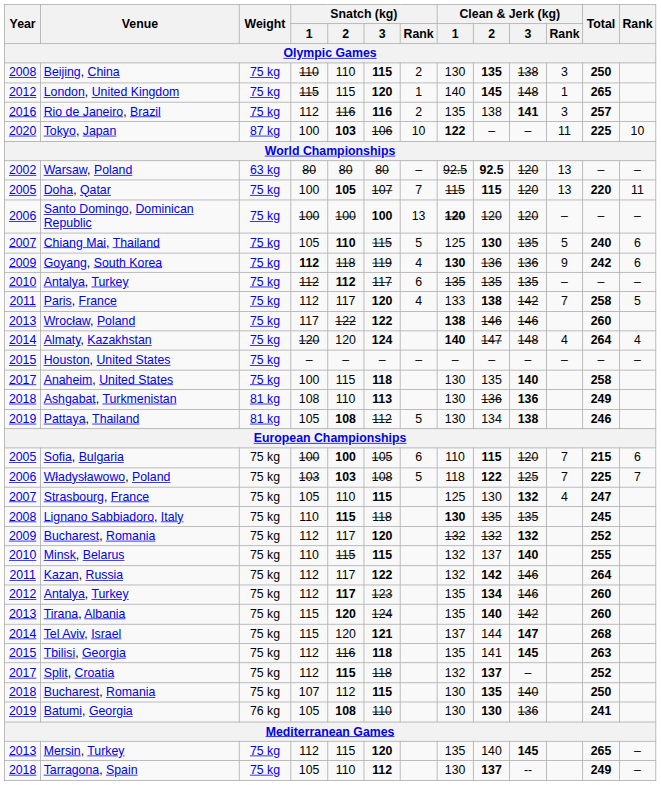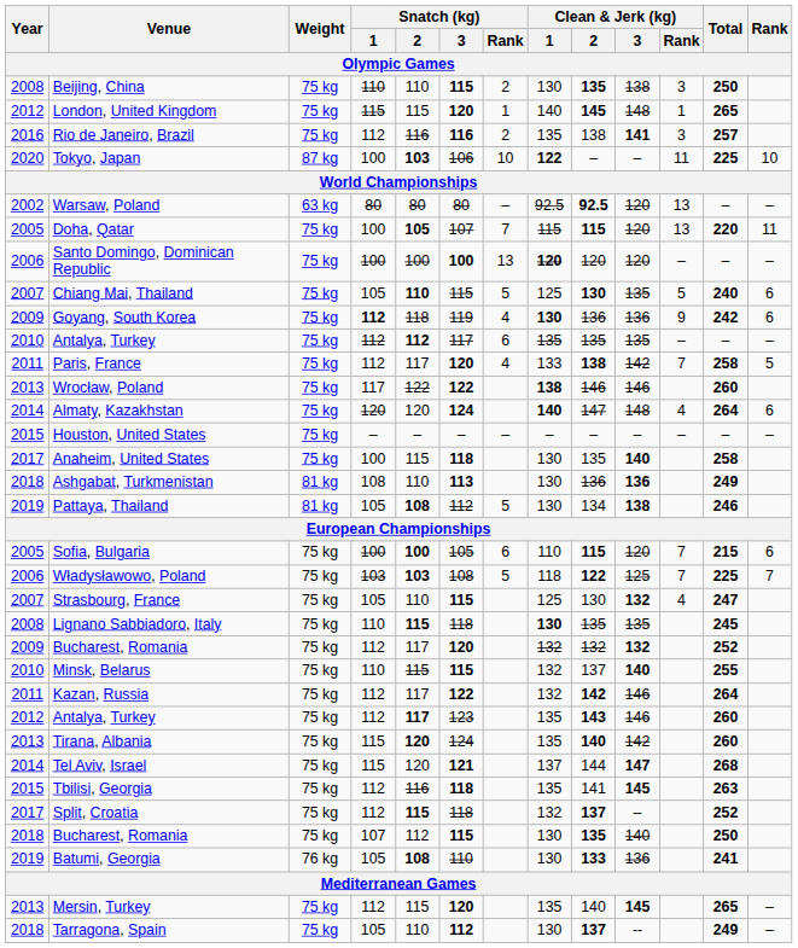 <table class="wikitable" style="text-align:center;">
 <tr>
 <th rowspan=2 width=40>Year</th>
 <th rowspan=2 width=250>Venue</th>
 <th rowspan=2 width=60>Weight</th>
 <th colspan=4>Snatch (kg)</th>
 <th colspan=4>Clean & Jerk (kg)</th>
 <th rowspan=2 width=40>Total</th>
 <th rowspan=2 width=40>Rank</th>
 </tr>
 <tr>
 <th width=40>1</th>
 <th width=40>2</th>
 <th width=40>3</th>
 <th width=40>Rank</th>
 <th width=40>1</th>
 <th width=40>2</th>
 <th width=40>3</th>
 <th width=40>Rank</th>
 </tr>
 <tr>
 <th colspan=13><a href='#'>Olympic Games</a></th>
 </tr>
 <tr>
 <td><a href='#'>2008</a></td>
 <td align=left> <a href='#'>Beijing</a>, <a href='#'>China</a></td>
 <td><a href='#'>75 kg</a></td>
 <td><s>110</s></td>
 <td>110</td>
 <td><strong>115</strong></td>
 <td>2</td>
 <td>130</td>
 <td><strong>135</strong></td>
 <td><s>138</s></td>
 <td>3</td>
 <td><strong>250</strong></td>
 <td><strong></strong></td>
 </tr>
 <tr>
 <td><a href='#'>2012</a></td>
 <td align=left> <a href='#'>London</a>, <a href='#'>United Kingdom</a></td>
 <td><a href='#'>75 kg</a></td>
 <td><s>115</s></td>
 <td>115</td>
 <td><strong>120</strong></td>
 <td>1</td>
 <td>140</td>
 <td><strong>145</strong></td>
 <td><s>148</s></td>
 <td>1</td>
 <td><strong>265</strong></td>
 <td><strong></strong></td>
 </tr>
 <tr>
 <td><a href='#'>2016</a></td>
 <td align=left> <a href='#'>Rio de Janeiro</a>, <a href='#'>Brazil</a></td>
 <td><a href='#'>75 kg</a></td>
 <td>112</td>
 <td><s>116</s></td>
 <td><strong>116</strong></td>
 <td>2</td>
 <td>135</td>
 <td>138</td>
 <td><strong>141</strong></td>
 <td>3</td>
 <td><strong>257</strong></td>
 <td><strong></strong></td>
 </tr>
 <tr>
 <td><a href='#'>2020</a></td>
 <td align=left> <a href='#'>Tokyo</a>, <a href='#'>Japan</a></td>
 <td><a href='#'>87 kg</a></td>
 <td>100</td>
 <td><strong>103</strong></td>
 <td><s>106</s></td>
 <td>10</td>
 <td><strong>122</strong></td>
 <td>–</td>
 <td>–</td>
 <td>11</td>
 <td><strong>225</strong></td>
 <td>10</td>
 </tr>
 <tr>
 <th colspan=13><a href='#'>World Championships</a></th>
 </tr>
 <tr>
 <td><a href='#'>2002</a></td>
 <td align=left> <a href='#'>Warsaw</a>, <a href='#'>Poland</a></td>
 <td><a href='#'>63 kg</a></td>
 <td><s>80</s></td>
 <td><s>80</s></td>
 <td><s>80</s></td>
 <td>–</td>
 <td><s>92.5</s></td>
 <td><strong>92.5</strong></td>
 <td><s>120</s></td>
 <td>13</td>
 <td>–</td>
 <td>–</td>
 </tr>
 <tr>
 <td><a href='#'>2005</a></td>
 <td align=left> <a href='#'>Doha</a>, <a href='#'>Qatar</a></td>
 <td><a href='#'>75 kg</a></td>
 <td>100</td>
 <td><strong>105</strong></td>
 <td><s>107</s></td>
 <td>7</td>
 <td><s>115</s></td>
 <td><strong>115</strong></td>
 <td><s>120</s></td>
 <td>13</td>
 <td><strong>220</strong></td>
 <td>11</td>
 </tr>
 <tr>
 <td><a href='#'>2006</a></td>
 <td align=left> <a href='#'>Santo Domingo</a>, <a href='#'>Dominican Republic</a></td>
 <td><a href='#'>75 kg</a></td>
 <td><s>100</s></td>
 <td><s>100</s></td>
 <td><strong>100</strong></td>
 <td>13</td>
 <td><strong><s>120</s></strong></td>
 <td><s>120</s></td>
 <td><s>120</s></td>
 <td>–</td>
 <td>–</td>
 <td>–</td>
 </tr>
 <tr>
 <td><a href='#'>2007</a></td>
 <td align=left> <a href='#'>Chiang Mai</a>, <a href='#'>Thailand</a></td>
 <td><a href='#'>75 kg</a></td>
 <td>105</td>
 <td><strong>110</strong></td>
 <td><s>115</s></td>
 <td>5</td>
 <td>125</td>
 <td><strong>130</strong></td>
 <td><s>135</s></td>
 <td>5</td>
 <td><strong>240</strong></td>
 <td>6</td>
 </tr>
 <tr>
 <td><a href='#'>2009</a></td>
 <td align=left> <a href='#'>Goyang</a>, <a href='#'>South Korea</a></td>
 <td><a href='#'>75 kg</a></td>
 <td><strong>112</strong></td>
 <td><s>118</s></td>
 <td><s>119</s></td>
 <td>4</td>
 <td><strong>130</strong></td>
 <td><s>136</s></td>
 <td><s>136</s></td>
 <td>9</td>
 <td><strong>242</strong></td>
 <td>6</td>
 </tr>
 <tr>
 <td><a href='#'>2010</a></td>
 <td align=left> <a href='#'>Antalya</a>, <a href='#'>Turkey</a></td>
 <td><a href='#'>75 kg</a></td>
 <td><s>112</s></td>
 <td><strong>112</strong></td>
 <td><s>117</s></td>
 <td>6</td>
 <td><s>135</s></td>
 <td><s>135</s></td>
 <td><s>135</s></td>
 <td>–</td>
 <td>–</td>
 <td>–</td>
 </tr>
 <tr>
 <td><a href='#'>2011</a></td>
 <td align=left> <a href='#'>Paris</a>, <a href='#'>France</a></td>
 <td><a href='#'>75 kg</a></td>
 <td>112</td>
 <td>117</td>
 <td><strong>120</strong></td>
 <td>4</td>
 <td>133</td>
 <td><strong>138</strong></td>
 <td><s>142</s></td>
 <td>7</td>
 <td><strong>258</strong></td>
 <td>5</td>
 </tr>
 <tr>
 <td><a href='#'>2013</a></td>
 <td align=left> <a href='#'>Wrocław</a>, <a href='#'>Poland</a></td>
 <td><a href='#'>75 kg</a></td>
 <td>117</td>
 <td><s>122</s></td>
 <td><strong>122</strong></td>
 <td></td>
 <td><strong>138</strong></td>
 <td><s>146</s></td>
 <td><s>146</s></td>
 <td></td>
 <td><strong>260</strong></td>
 <td></td>
 </tr>
 <tr>
 <td><a href='#'>2014</a></td>
 <td align=left> <a href='#'>Almaty</a>, <a href='#'>Kazakhstan</a></td>
 <td><a href='#'>75 kg</a></td>
 <td><s>120</s></td>
 <td>120</td>
 <td><strong>124</strong></td>
 <td></td>
 <td><strong>140</strong></td>
 <td><s>147</s></td>
 <td><s>148</s></td>
 <td>4</td>
 <td><strong>264</strong></td>
-<td>4</td>
+<td>6</td>
 </tr>
 <tr>
 <td><a href='#'>2015</a></td>
 <td align=left> <a href='#'>Houston</a>, <a href='#'>United States</a></td>
 <td><a href='#'>75 kg</a></td>
 <td>–</td>
 <td>–</td>
 <td>–</td>
 <td>–</td>
 <td>–</td>
 <td>–</td>
 <td>–</td>
 <td>–</td>
 <td>–</td>
 <td>–</td>
 </tr>
 <tr>
 <td><a href='#'>2017</a></td>
 <td align=left> <a href='#'>Anaheim</a>, <a href='#'>United States</a></td>
 <td><a href='#'>75 kg</a></td>
 <td>100</td>
 <td>115</td>
 <td><strong>118</strong></td>
 <td></td>
 <td>130</td>
 <td>135</td>
 <td><strong>140</strong></td>
 <td></td>
 <td><strong>258</strong></td>
 <td></td>
 </tr>
 <tr>
 <td><a href='#'>2018</a></td>
 <td align=left> <a href='#'>Ashgabat</a>, <a href='#'>Turkmenistan</a></td>
 <td><a href='#'>81 kg</a></td>
 <td>108</td>
 <td>110</td>
 <td><strong>113</strong></td>
 <td></td>
 <td>130</td>
 <td><s>136</s></td>
 <td><strong>136</strong></td>
 <td></td>
 <td><strong>249</strong></td>
 <td></td>
 </tr>
 <tr>
 <td><a href='#'>2019</a></td>
 <td align=left> <a href='#'>Pattaya</a>, <a href='#'>Thailand</a></td>
 <td><a href='#'>81 kg</a></td>
 <td>105</td>
 <td><strong>108</strong></td>
 <td><s>112</s></td>
 <td>5</td>
 <td>130</td>
 <td>134</td>
 <td><strong>138</strong></td>
 <td></td>
 <td><strong>246</strong></td>
 <td></td>
 </tr>
 <tr>
 <th colspan=13><a href='#'>European Championships</a></th>
 </tr>
 <tr>
 <td><a href='#'>2005</a></td>
 <td align=left> <a href='#'>Sofia</a>, <a href='#'>Bulgaria</a></td>
 <td>75 kg</td>
 <td><s>100</s></td>
 <td><strong>100</strong></td>
 <td><s>105</s></td>
 <td>6</td>
 <td>110</td>
 <td><strong>115</strong></td>
 <td><s>120</s></td>
 <td>7</td>
 <td><strong>215</strong></td>
 <td>6</td>
 </tr>
 <tr>
 <td><a href='#'>2006</a></td>
 <td align=left> <a href='#'>Władysławowo</a>, <a href='#'>Poland</a></td>
 <td>75 kg</td>
 <td><s>103</s></td>
 <td><strong>103</strong></td>
 <td><s>108</s></td>
 <td>5</td>
 <td>118</td>
 <td><strong>122</strong></td>
 <td><s>125</s></td>
 <td>7</td>
 <td><strong>225</strong></td>
 <td>7</td>
 </tr>
 <tr>
 <td><a href='#'>2007</a></td>
 <td align=left> <a href='#'>Strasbourg</a>, <a href='#'>France</a></td>
 <td>75 kg</td>
 <td>105</td>
 <td>110</td>
 <td><strong>115</strong></td>
 <td></td>
 <td>125</td>
 <td>130</td>
 <td><strong>132</strong></td>
 <td>4</td>
 <td><strong>247</strong></td>
 <td></td>
 </tr>
 <tr>
 <td><a href='#'>2008</a></td>
 <td align=left> <a href='#'>Lignano Sabbiadoro</a>, <a href='#'>Italy</a></td>
 <td>75 kg</td>
 <td>110</td>
 <td><strong>115</strong></td>
 <td><s>118</s></td>
 <td></td>
 <td><strong>130</strong></td>
 <td><s>135</s></td>
 <td><s>135</s></td>
 <td></td>
 <td><strong>245</strong></td>
 <td></td>
 </tr>
 <tr>
 <td><a href='#'>2009</a></td>
 <td align=left> <a href='#'>Bucharest</a>, <a href='#'>Romania</a></td>
 <td>75 kg</td>
 <td>112</td>
 <td>117</td>
 <td><strong>120</strong></td>
 <td></td>
 <td><s>132</s></td>
 <td><s>132</s></td>
 <td><strong>132</strong></td>
 <td></td>
 <td><strong>252</strong></td>
 <td></td>
 </tr>
 <tr>
 <td><a href='#'>2010</a></td>
 <td align=left> <a href='#'>Minsk</a>, <a href='#'>Belarus</a></td>
 <td>75 kg</td>
 <td>110</td>
 <td><s>115</s></td>
 <td><strong>115</strong></td>
 <td></td>
 <td>132</td>
 <td>137</td>
 <td><strong>140</strong></td>
 <td></td>
 <td><strong>255</strong></td>
 <td></td>
 </tr>
 <tr>
 <td><a href='#'>2011</a></td>
 <td align=left> <a href='#'>Kazan</a>, <a href='#'>Russia</a></td>
 <td>75 kg</td>
 <td>112</td>
 <td>117</td>
 <td><strong>122</strong></td>
 <td></td>
 <td>132</td>
 <td><strong>142</strong></td>
 <td><s>146</s></td>
 <td></td>
 <td><strong>264</strong></td>
 <td></td>
 </tr>
 <tr>
 <td><a href='#'>2012</a></td>
 <td align=left> <a href='#'>Antalya</a>, <a href='#'>Turkey</a></td>
 <td>75 kg</td>
 <td>112</td>
 <td><strong>117</strong></td>
 <td><s>123</s></td>
 <td></td>
 <td>135</td>
-<td><strong>134</strong></td>
+<td><strong>143</strong></td>
 <td><s>146</s></td>
 <td></td>
 <td><strong>260</strong></td>
 <td></td>
 </tr>
 <tr>
 <td><a href='#'>2013</a></td>
 <td align=left> <a href='#'>Tirana</a>, <a href='#'>Albania</a></td>
 <td>75 kg</td>
 <td>115</td>
 <td><strong>120</strong></td>
 <td><s>124</s></td>
 <td></td>
 <td>135</td>
 <td><strong>140</strong></td>
 <td><s>142</s></td>
 <td></td>
 <td><strong>260</strong></td>
 <td></td>
 </tr>
 <tr>
 <td><a href='#'>2014</a></td>
 <td align=left> <a href='#'>Tel Aviv</a>, <a href='#'>Israel</a></td>
 <td>75 kg</td>
 <td>115</td>
 <td>120</td>
 <td><strong>121</strong></td>
 <td></td>
 <td>137</td>
 <td>144</td>
 <td><strong>147</strong></td>
 <td></td>
 <td><strong>268</strong></td>
 <td></td>
 </tr>
 <tr>
 <td><a href='#'>2015</a></td>
 <td align=left> <a href='#'>Tbilisi</a>, <a href='#'>Georgia</a></td>
 <td>75 kg</td>
 <td>112</td>
 <td><s>116</s></td>
 <td><strong>118</strong></td>
 <td></td>
 <td>135</td>
 <td>141</td>
 <td><strong>145</strong></td>
 <td></td>
 <td><strong>263</strong></td>
 <td></td>
 </tr>
 <tr>
 <td><a href='#'>2017</a></td>
 <td align=left> <a href='#'>Split</a>, <a href='#'>Croatia</a></td>
 <td>75 kg</td>
 <td>112</td>
 <td><strong>115</strong></td>
 <td><s>118</s></td>
 <td></td>
 <td>132</td>
 <td><strong>137</strong></td>
 <td>–</td>
 <td></td>
 <td><strong>252</strong></td>
 <td></td>
 </tr>
 <tr>
 <td><a href='#'>2018</a></td>
 <td align=left> <a href='#'>Bucharest</a>, <a href='#'>Romania</a></td>
 <td>75 kg</td>
 <td>107</td>
 <td>112</td>
 <td><strong>115</strong></td>
 <td></td>
 <td>130</td>
 <td><strong>135</strong></td>
 <td><s>140</s></td>
 <td></td>
 <td><strong>250</strong></td>
 <td></td>
 </tr>
 <tr>
 <td><a href='#'>2019</a></td>
 <td align=left> <a href='#'>Batumi</a>, <a href='#'>Georgia</a></td>
 <td>76 kg</td>
 <td>105</td>
 <td><strong>108</strong></td>
 <td><s>110</s></td>
 <td></td>
 <td>130</td>
-<td><strong>130</strong></td>
+<td><strong>133</strong></td>
 <td><s>136</s></td>
 <td></td>
 <td><strong>241</strong></td>
 <td></td>
 </tr>
 <tr>
 <th colspan=13><a href='#'>Mediterranean Games</a></th>
 </tr>
 <tr>
 <td><a href='#'>2013</a></td>
 <td align=left> <a href='#'>Mersin</a>, <a href='#'>Turkey</a></td>
 <td><a href='#'>75 kg</a></td>
 <td>112</td>
 <td>115</td>
 <td><strong>120</strong></td>
 <td></td>
 <td>135</td>
 <td>140</td>
 <td><strong>145</strong></td>
 <td></td>
 <td><strong>265</strong></td>
 <td>–</td>
 </tr>
 <tr>
 <td><a href='#'>2018</a></td>
 <td align=left> <a href='#'>Tarragona</a>, <a href='#'>Spain</a></td>
 <td><a href='#'>75 kg</a></td>
 <td>105</td>
 <td>110</td>
 <td><strong>112</strong></td>
 <td></td>
 <td>130</td>
 <td><strong>137</strong></td>
 <td>--</td>
 <td></td>
 <td><strong>249</strong></td>
 <td>–</td>
 </tr>
 </table>
